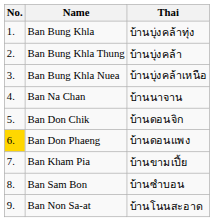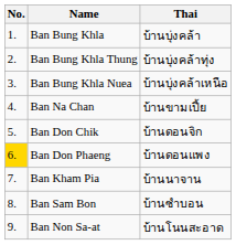 <table class="wikitable sortable">
 <tr>
 <th>No.</th>
 <th>Name</th>
 <th>Thai</th>
 </tr>
 <tr>
 <td>1.</td>
 <td>Ban Bung Khla</td>
-<td>บ้านบุ่งคล้าทุ่ง</td>
+<td>บ้านบุ่งคล้า</td>
 </tr>
 <tr>
 <td>2.</td>
 <td>Ban Bung Khla Thung</td>
-<td>บ้านบุ่งคล้า</td>
+<td>บ้านบุ่งคล้าทุ่ง</td>
 </tr>
 <tr>
 <td>3.</td>
 <td>Ban Bung Khla Nuea</td>
 <td>บ้านบุ่งคล้าเหนือ</td>
 </tr>
 <tr>
 <td>4.</td>
 <td>Ban Na Chan</td>
-<td>บ้านนาจาน</td>
+<td>บ้านขามเปี้ย</td>
 </tr>
 <tr>
 <td>5.</td>
 <td>Ban Don Chik</td>
 <td>บ้านดอนจิก</td>
 </tr>
 <tr>
 <td style="background: gold;">6.</td>
 <td>Ban Don Phaeng</td>
 <td>บ้านดอนแพง</td>
 </tr>
 <tr>
 <td>7.</td>
 <td>Ban Kham Pia</td>
-<td>บ้านขามเปี้ย</td>
+<td>บ้านนาจาน</td>
 </tr>
 <tr>
 <td>8.</td>
 <td>Ban Sam Bon</td>
 <td>บ้านซำบอน</td>
 </tr>
 <tr>
 <td>9.</td>
 <td>Ban Non Sa-at</td>
 <td>บ้านโนนสะอาด</td>
 </tr>
 </table>
